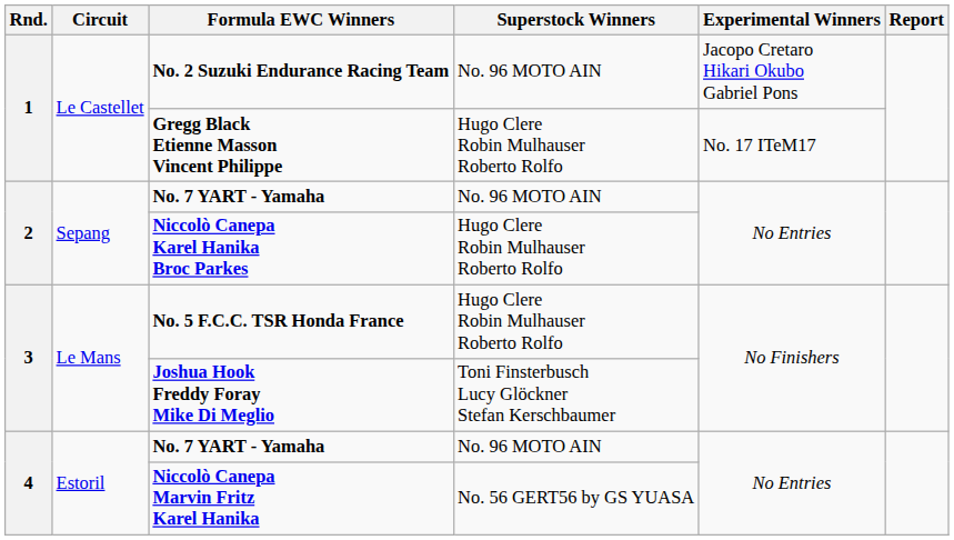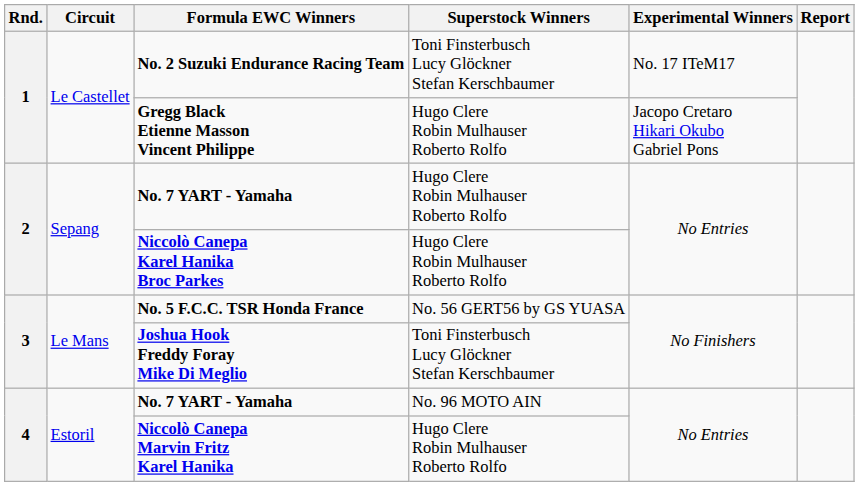 <table class="wikitable" style="font-size:85%;">
 <tr>
 <th>Rnd.</th>
 <th>Circuit</th>
 <th>Formula EWC Winners</th>
 <th>Superstock Winners</th>
 <th>Experimental Winners</th>
 <th>Report</th>
 </tr>
 <tr>
 <th rowspan=2>1</th>
 <td rowspan=2><a href='#'>Le Castellet</a></td>
 <td><strong> No. 2 Suzuki Endurance Racing Team</strong></td>
-<td> No. 96 MOTO AIN</td>
-<td> Jacopo Cretaro<br> <a href='#'>Hikari Okubo</a><br> Gabriel Pons</td>
+<td> Toni Finsterbusch<br> Lucy Glöckner<br> Stefan Kerschbaumer</td>
+<td> No. 17 ITeM17</td>
 <td rowspan=2 align=center></td>
 </tr>
 <tr>
 <td><strong> Gregg Black<br> Etienne Masson<br> Vincent Philippe</strong></td>
 <td> Hugo Clere<br> Robin Mulhauser<br> Roberto Rolfo</td>
-<td> No. 17 ITeM17</td>
+<td> Jacopo Cretaro<br> <a href='#'>Hikari Okubo</a><br> Gabriel Pons</td>
 </tr>
 <tr>
 <th rowspan=2>2</th>
 <td rowspan=2><a href='#'>Sepang</a></td>
 <td><strong> No. 7 YART - Yamaha</strong></td>
-<td> No. 96 MOTO AIN</td>
+<td> Hugo Clere<br> Robin Mulhauser<br> Roberto Rolfo</td>
 <td rowspan=2 align=center><em>No Entries</em></td>
 <td rowspan=2 align=center></td>
 </tr>
 <tr>
 <td><strong> <a href='#'>Niccolò Canepa</a><br> <a href='#'>Karel Hanika</a><br> <a href='#'>Broc Parkes</a></strong></td>
 <td> Hugo Clere<br> Robin Mulhauser<br> Roberto Rolfo</td>
 </tr>
 <tr>
 <th rowspan=2>3</th>
 <td rowspan=2><a href='#'>Le Mans</a></td>
 <td><strong> No. 5 F.C.C. TSR Honda France</strong></td>
-<td> Hugo Clere<br> Robin Mulhauser<br> Roberto Rolfo</td>
+<td> No. 56 GERT56 by GS YUASA</td>
 <td rowspan=2 align=center><em>No Finishers</em></td>
 <td rowspan=2 align=center></td>
 </tr>
 <tr>
 <td><strong> <a href='#'>Joshua Hook</a><br> Freddy Foray<br> <a href='#'>Mike Di Meglio</a></strong></td>
 <td> Toni Finsterbusch<br> Lucy Glöckner<br> Stefan Kerschbaumer</td>
 </tr>
 <tr>
 <th rowspan=2>4</th>
 <td rowspan=2><a href='#'>Estoril</a></td>
 <td><strong> No. 7 YART - Yamaha</strong></td>
 <td> No. 96 MOTO AIN</td>
 <td rowspan=2 align=center><em>No Entries</em></td>
 <td rowspan=2 align=center></td>
 </tr>
 <tr>
 <td><strong> <a href='#'>Niccolò Canepa</a><br> <a href='#'>Marvin Fritz</a><br> <a href='#'>Karel Hanika</a></strong></td>
-<td> No. 56 GERT56 by GS YUASA</td>
+<td> Hugo Clere<br> Robin Mulhauser<br> Roberto Rolfo</td>
 </tr>
 </table>
